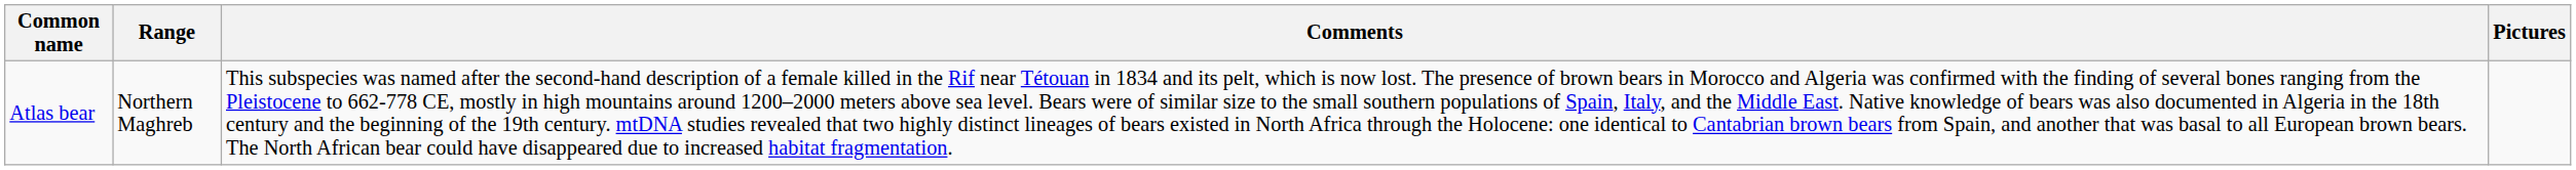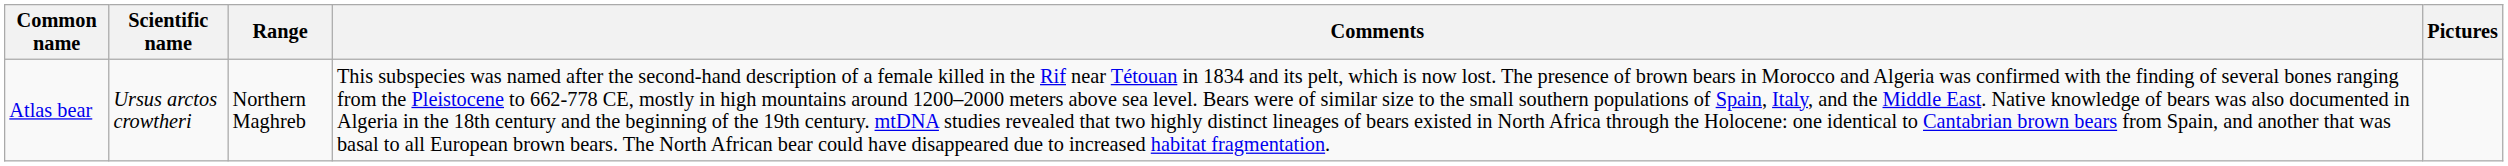 <table class="wikitable">
 <tr>
 <th>Common name</th>
+<th>Scientific name</th>
 <th>Range</th>
 <th class="unsortable">Comments</th>
 <th class="unsortable">Pictures</th>
 </tr>
 <tr>
 <td><a href='#'>Atlas bear</a></td>
+<td><em>Ursus arctos crowtheri</em></td>
 <td>Northern Maghreb</td>
 <td>This subspecies was named after the second-hand description of a female killed in the <a href='#'>Rif</a> near <a href='#'>Tétouan</a> in 1834 and its pelt, which is now lost. The presence of brown bears in Morocco and Algeria was confirmed with the finding of several bones ranging from the <a href='#'>Pleistocene</a> to 662-778 CE, mostly in high mountains around 1200–2000 meters above sea level. Bears were of similar size to the small southern populations of <a href='#'>Spain</a>, <a href='#'>Italy</a>, and the <a href='#'>Middle East</a>. Native knowledge of bears was also documented in Algeria in the 18th century and the beginning of the 19th century. <a href='#'>mtDNA</a> studies revealed that two highly distinct lineages of bears existed in North Africa through the Holocene: one identical to <a href='#'>Cantabrian brown bears</a> from Spain, and another that was basal to all European brown bears. The North African bear could have disappeared due to increased <a href='#'>habitat fragmentation</a>.</td>
 <td></td>
 </tr>
 </table>
